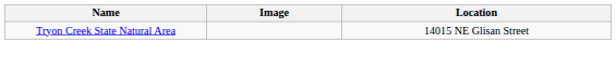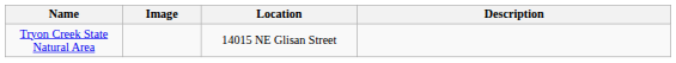 <table class="wikitable sortable" style="text-align:center; width:100%">
 <tr>
 <th width="15%">Name</th>
 <th width="10%" class="unsortable">Image</th>
 <th width="20%">Location</th>
+<th width="40%" class="unsortable">Description</th>
 </tr>
 <tr>
 <td><a href='#'>Tryon Creek State Natural Area</a></td>
 <td></td>
 <td>14015 NE Glisan Street</td>
+<td></td>
 </tr>
 </table>
